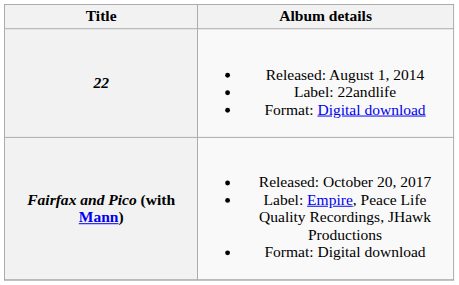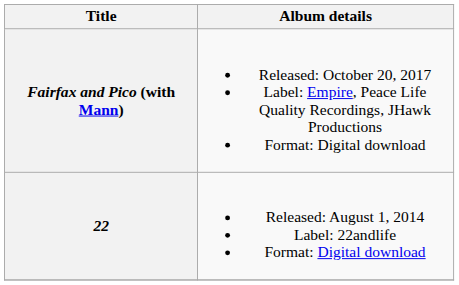 <table class="wikitable plainrowheaders" style="text-align:center;">
 <tr>
 <th scope="col" rowspan="1" style="width:12em;">Title</th>
 <th scope="col" rowspan="1" style="width:16em;">Album details</th>
 </tr>
 <tr>
+<th scope="row"><em>Fairfax and Pico</em> (with <a href='#'>Mann</a>)</th>
+<td><br><ul><li>Released: October 20, 2017</li><li>Label: <a href='#'>Empire</a>, Peace Life Quality Recordings, JHawk Productions</li><li>Format: Digital download</li></ul></td>
+</tr>
+<tr>
 <th scope="row"><em>22</em></th>
 <td><br><ul><li>Released: August 1, 2014</li><li>Label: 22andlife</li><li>Format: <a href='#'>Digital download</a></li></ul></td>
 </tr>
 <tr>
-<th scope="row"><em>Fairfax and Pico</em> (with <a href='#'>Mann</a>)</th>
-<td><br><ul><li>Released: October 20, 2017</li><li>Label: <a href='#'>Empire</a>, Peace Life Quality Recordings, JHawk Productions</li><li>Format: Digital download</li></ul></td>
-</tr>
-<tr>
 </tr>
 </table>
